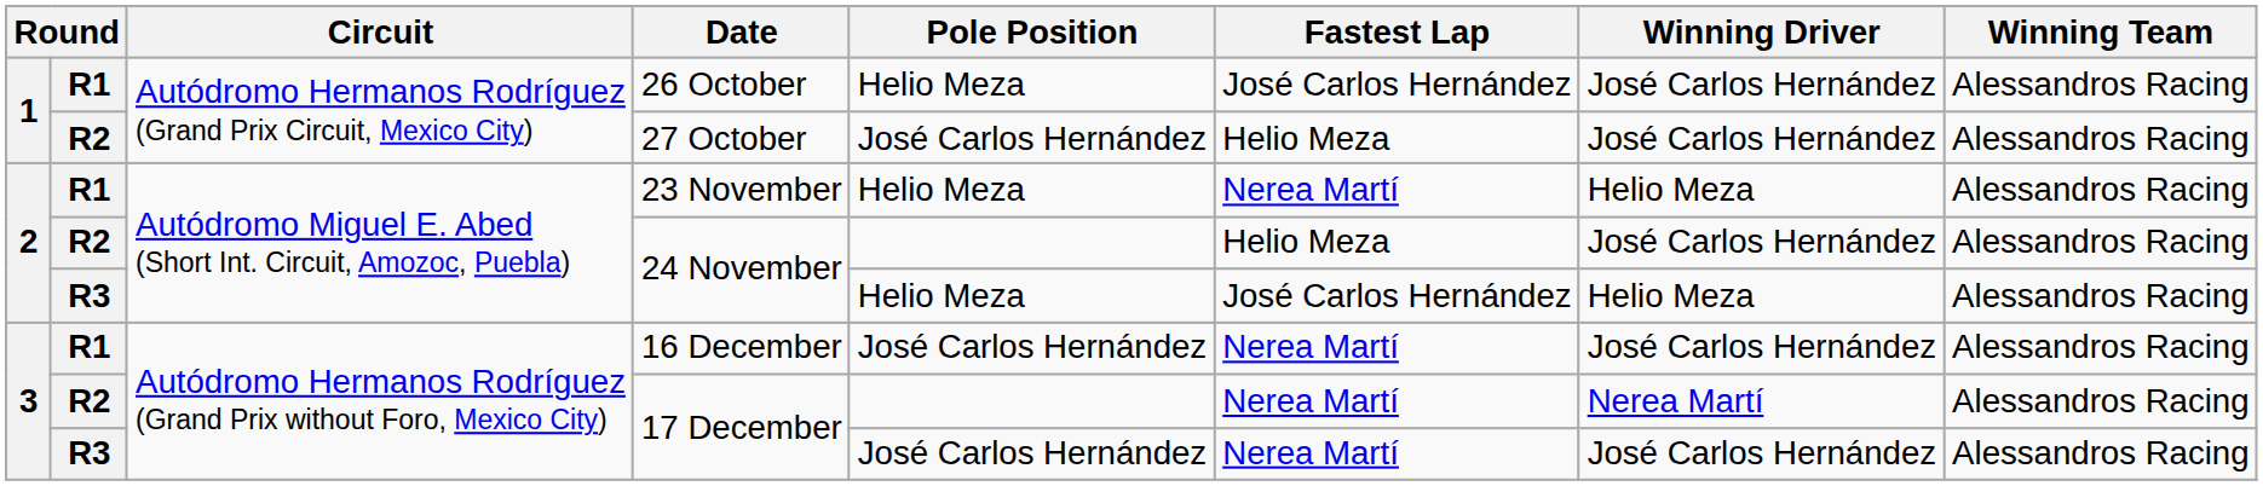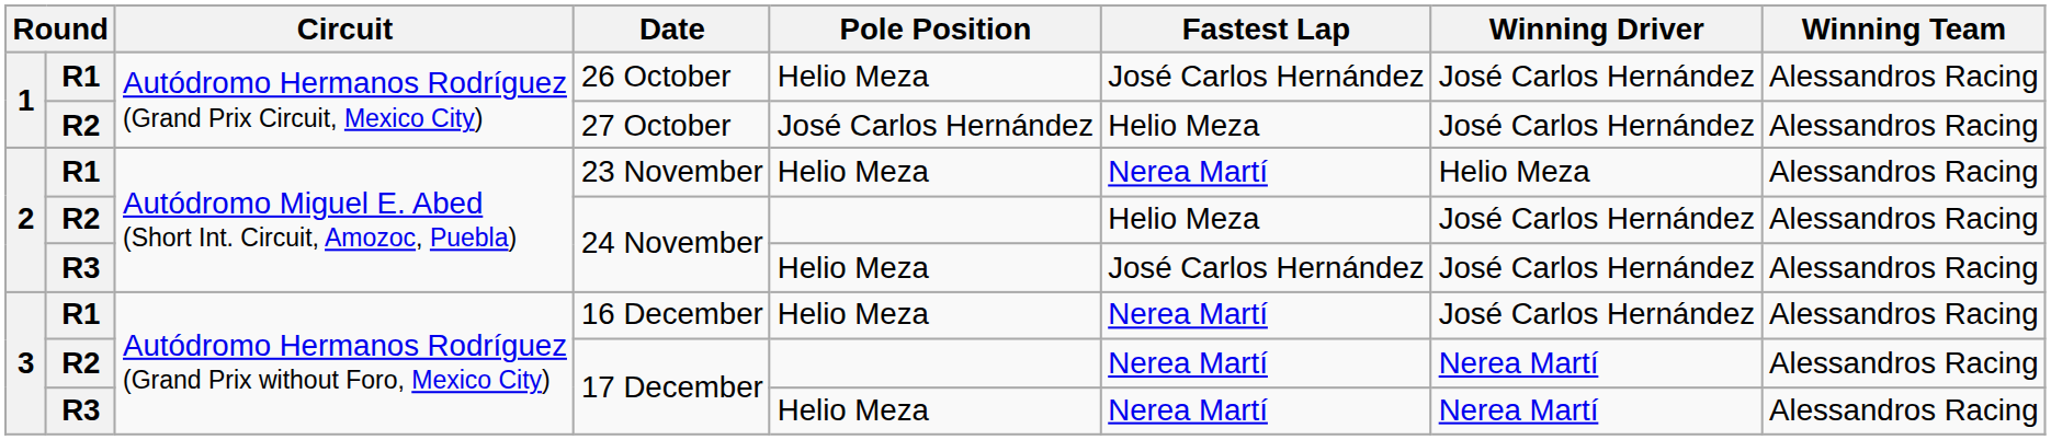 <table class="wikitable" style="font-size: 85%">
 <tr>
 <th colspan=2>Round</th>
 <th>Circuit</th>
 <th>Date</th>
 <th>Pole Position</th>
 <th>Fastest Lap</th>
 <th>Winning Driver</th>
 <th>Winning Team</th>
 </tr>
 <tr>
 <th rowspan=2>1</th>
 <th>R1</th>
 <td rowspan=2> <a href='#'>Autódromo Hermanos Rodríguez</a><br><small>(Grand Prix Circuit, <a href='#'>Mexico City</a>)</small></td>
 <td>26 October</td>
 <td> Helio Meza</td>
 <td nowrap> José Carlos Hernández</td>
 <td nowrap> José Carlos Hernández</td>
 <td nowrap> Alessandros Racing</td>
 </tr>
 <tr>
 <th>R2</th>
 <td>27 October</td>
 <td> José Carlos Hernández</td>
 <td> Helio Meza</td>
 <td> José Carlos Hernández</td>
 <td> Alessandros Racing</td>
 </tr>
 <tr>
 <th rowspan=3>2</th>
 <th>R1</th>
 <td rowspan=3> <a href='#'>Autódromo Miguel E. Abed</a><br><small>(Short Int. Circuit, <a href='#'>Amozoc</a>, <a href='#'>Puebla</a>)</small></td>
 <td>23 November</td>
 <td> Helio Meza</td>
 <td> <a href='#'>Nerea Martí</a></td>
 <td> Helio Meza</td>
 <td> Alessandros Racing</td>
 </tr>
 <tr>
 <th>R2</th>
 <td rowspan=2>24 November</td>
 <td></td>
 <td> Helio Meza</td>
 <td> José Carlos Hernández</td>
 <td> Alessandros Racing</td>
 </tr>
 <tr>
 <th>R3</th>
 <td> Helio Meza</td>
 <td> José Carlos Hernández</td>
-<td> Helio Meza</td>
+<td nowrap> José Carlos Hernández</td>
 <td> Alessandros Racing</td>
 </tr>
 <tr>
 <th rowspan=3>3</th>
 <th>R1</th>
 <td rowspan=3 nowrap> <a href='#'>Autódromo Hermanos Rodríguez</a><br><small>(Grand Prix without Foro, <a href='#'>Mexico City</a>)</small></td>
 <td nowrap>16 December</td>
-<td nowrap> José Carlos Hernández</td>
+<td> Helio Meza</td>
 <td> <a href='#'>Nerea Martí</a></td>
 <td nowrap> José Carlos Hernández</td>
 <td nowrap> Alessandros Racing</td>
 </tr>
 <tr>
 <th>R2</th>
 <td rowspan=2>17 December</td>
 <td></td>
 <td> <a href='#'>Nerea Martí</a></td>
 <td> <a href='#'>Nerea Martí</a></td>
 <td> Alessandros Racing</td>
 </tr>
 <tr>
 <th>R3</th>
-<td> José Carlos Hernández</td>
+<td> Helio Meza</td>
 <td> <a href='#'>Nerea Martí</a></td>
-<td> José Carlos Hernández</td>
+<td> <a href='#'>Nerea Martí</a></td>
 <td> Alessandros Racing</td>
 </tr>
 </table>
